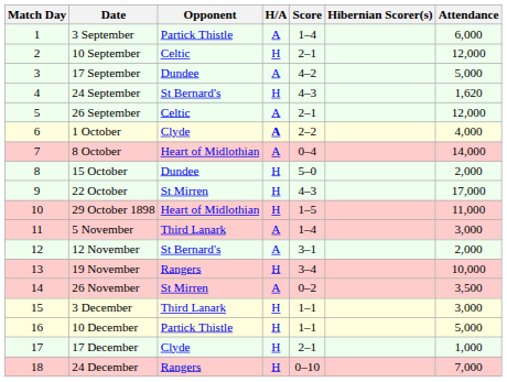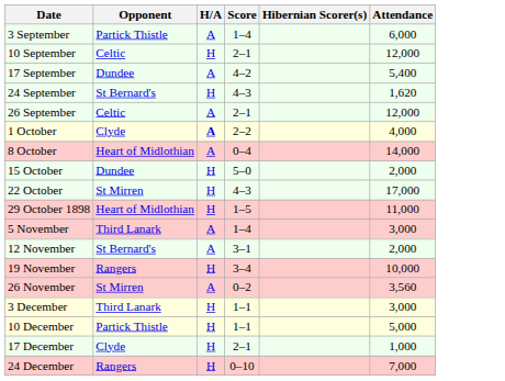 <table class="wikitable" style="text-align:center">
 <tr>
-<th>Match Day</th>
 <th>Date</th>
 <th>Opponent</th>
 <th>H/A</th>
 <th>Score</th>
 <th>Hibernian Scorer(s)</th>
 <th>Attendance</th>
 </tr>
 <tr bgcolor=#EEFFEE>
-<td>1</td>
 <td align=left>3 September</td>
 <td align=left><a href='#'>Partick Thistle</a></td>
 <td><a href='#'>A</a></td>
 <td>1–4</td>
 <td align=left></td>
 <td>6,000</td>
 </tr>
 <tr bgcolor=#EEFFEE>
-<td>2</td>
 <td align=left>10 September</td>
 <td align=left><a href='#'>Celtic</a></td>
 <td><a href='#'>H</a></td>
 <td>2–1</td>
 <td align=left></td>
 <td>12,000</td>
 </tr>
 <tr bgcolor=#EEFFEE>
-<td>3</td>
 <td align=left>17 September</td>
 <td align=left><a href='#'>Dundee</a></td>
 <td><a href='#'>A</a></td>
 <td>4–2</td>
 <td align=left></td>
-<td>5,000</td>
+<td>5,400</td>
 </tr>
 <tr bgcolor=#EEFFEE>
-<td>4</td>
 <td align=left>24 September</td>
 <td align=left><a href='#'>St Bernard's</a></td>
 <td><a href='#'>H</a></td>
 <td>4–3</td>
 <td align=left></td>
 <td>1,620</td>
 </tr>
 <tr bgcolor=#EEFFEE>
-<td>5</td>
 <td align=left>26 September</td>
 <td align=left><a href='#'>Celtic</a></td>
 <td><a href='#'>A</a></td>
 <td>2–1</td>
 <td align=left></td>
 <td>12,000</td>
 </tr>
 <tr bgcolor=#FFFFDD>
-<td>6</td>
 <td align=left>1 October</td>
 <td align=left><a href='#'>Clyde</a></td>
 <td><strong><a href='#'>A</a></strong></td>
 <td>2–2</td>
 <td align=left></td>
 <td>4,000</td>
 </tr>
 <tr bgcolor=#FFCCCC>
-<td>7</td>
 <td align=left>8 October</td>
 <td align=left><a href='#'>Heart of Midlothian</a></td>
 <td><a href='#'>A</a></td>
 <td>0–4</td>
 <td align=left></td>
 <td>14,000</td>
 </tr>
 <tr bgcolor=#EEFFEE>
-<td>8</td>
 <td align=left>15 October</td>
 <td align=left><a href='#'>Dundee</a></td>
 <td><a href='#'>H</a></td>
 <td>5–0</td>
 <td align=left></td>
 <td>2,000</td>
 </tr>
 <tr bgcolor=#EEFFEE>
-<td>9</td>
 <td align=left>22 October</td>
 <td align=left><a href='#'>St Mirren</a></td>
 <td><a href='#'>H</a></td>
 <td>4–3</td>
 <td align=left></td>
 <td>17,000</td>
 </tr>
 <tr bgcolor=#FFCCCC>
-<td>10</td>
 <td align=left>29 October 1898</td>
 <td align=left><a href='#'>Heart of Midlothian</a></td>
 <td><a href='#'>H</a></td>
 <td>1–5</td>
 <td align=left></td>
 <td>11,000</td>
 </tr>
 <tr bgcolor=#FFCCCC>
-<td>11</td>
 <td align=left>5 November</td>
 <td align=left><a href='#'>Third Lanark</a></td>
 <td><a href='#'>A</a></td>
 <td>1–4</td>
 <td align=left></td>
 <td>3,000</td>
 </tr>
 <tr bgcolor=#EEFFEE>
-<td>12</td>
 <td align=left>12 November</td>
 <td align=left><a href='#'>St Bernard's</a></td>
 <td><a href='#'>A</a></td>
 <td>3–1</td>
 <td align=left></td>
 <td>2,000</td>
 </tr>
 <tr bgcolor=#FFCCCC>
-<td>13</td>
 <td align=left>19 November</td>
 <td align=left><a href='#'>Rangers</a></td>
 <td><a href='#'>H</a></td>
 <td>3–4</td>
 <td align=left></td>
 <td>10,000</td>
 </tr>
 <tr bgcolor=#FFCCCC>
-<td>14</td>
 <td align=left>26 November</td>
 <td align=left><a href='#'>St Mirren</a></td>
 <td><a href='#'>A</a></td>
 <td>0–2</td>
 <td align=left></td>
-<td>3,500</td>
+<td>3,560</td>
 </tr>
 <tr bgcolor=#FFFFDD>
-<td>15</td>
 <td align=left>3 December</td>
 <td align=left><a href='#'>Third Lanark</a></td>
 <td><a href='#'>H</a></td>
 <td>1–1</td>
 <td align=left></td>
 <td>3,000</td>
 </tr>
 <tr bgcolor=#FFFFDD>
-<td>16</td>
 <td align=left>10 December</td>
 <td align=left><a href='#'>Partick Thistle</a></td>
 <td><a href='#'>H</a></td>
 <td>1–1</td>
 <td align=left></td>
 <td>5,000</td>
 </tr>
 <tr bgcolor=#EEFFEE>
-<td>17</td>
 <td align=left>17 December</td>
 <td align=left><a href='#'>Clyde</a></td>
 <td><a href='#'>H</a></td>
 <td>2–1</td>
 <td align=left></td>
 <td>1,000</td>
 </tr>
 <tr bgcolor=#FFCCCC>
-<td>18</td>
 <td align=left>24 December</td>
 <td align=left><a href='#'>Rangers</a></td>
 <td><a href='#'>H</a></td>
 <td>0–10</td>
 <td align=left></td>
 <td>7,000</td>
 </tr>
 </table>
